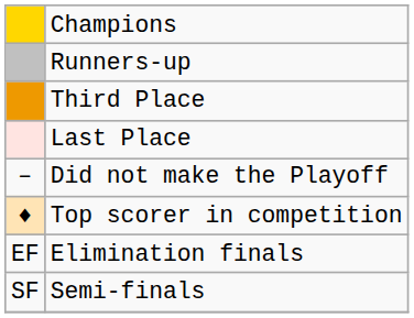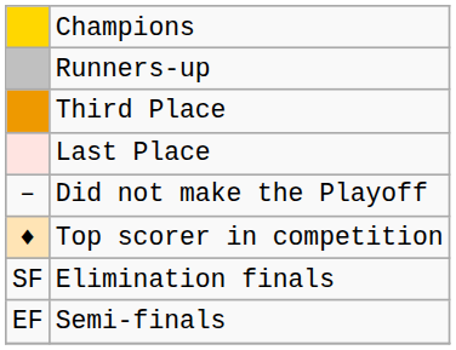 <table class="wikitable">
 <tr>
 <td style="background:gold"></td>
 <td>Champions</td>
 </tr>
 <tr>
 <td style="background:silver"></td>
 <td>Runners-up</td>
 </tr>
 <tr>
 <td style="background:#e90"></td>
 <td>Third Place</td>
 </tr>
 <tr>
 <td style="background:#FFE4E1"></td>
 <td>Last Place</td>
 </tr>
 <tr>
 <td align=center>–</td>
 <td>Did not make the Playoff</td>
 </tr>
 <tr>
 <td style="background:#FFE4B5; text-align:center">♦</td>
 <td>Top scorer in competition</td>
 </tr>
 <tr>
-<td>EF</td>
+<td>SF</td>
 <td>Elimination finals</td>
 </tr>
 <tr>
-<td>SF</td>
+<td>EF</td>
 <td>Semi-finals</td>
 </tr>
 <tr>
 </tr>
 </table>
